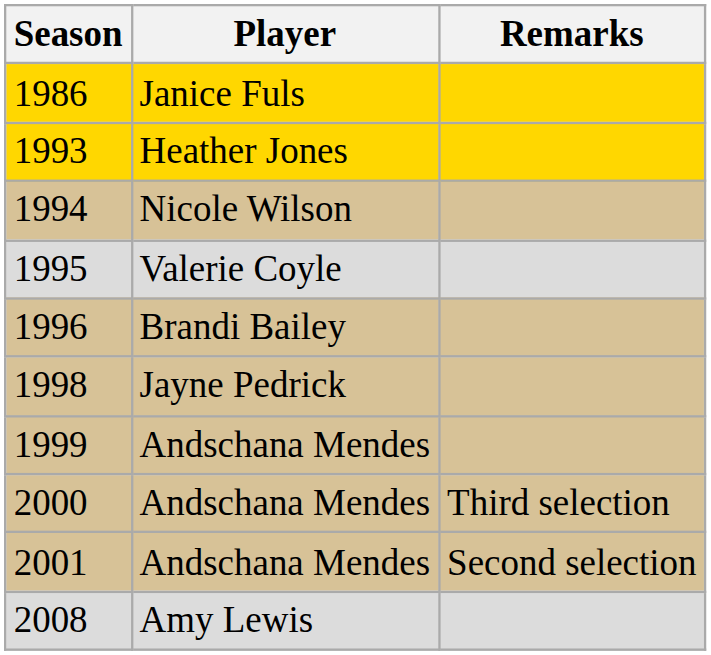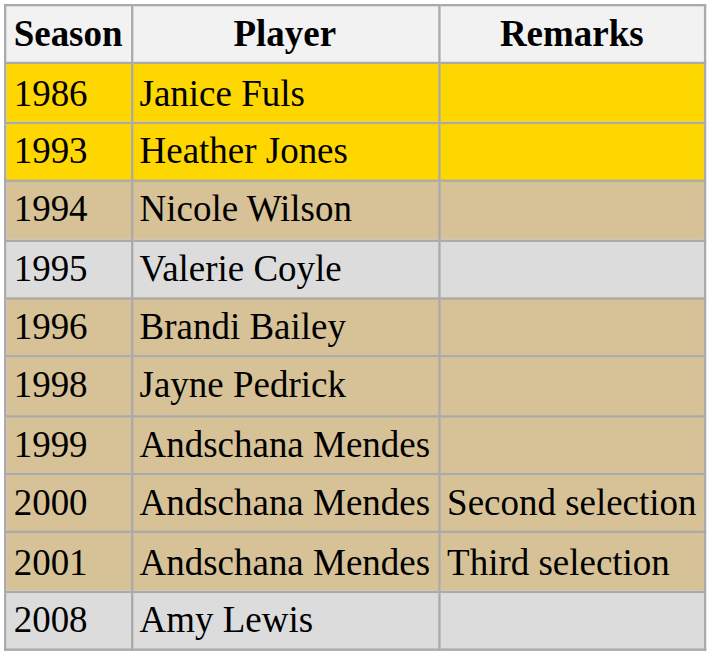 <table class="wikitable">
 <tr>
 <th width=>Season</th>
 <th width=>Player</th>
 <th width=>Remarks</th>
 </tr>
 <tr align="left"  style="background: #FFD700;">
 <td>1986</td>
 <td>Janice Fuls</td>
 <td></td>
 </tr>
 <tr align="left"  style="background: #FFD700;">
 <td>1993</td>
 <td>Heather Jones</td>
 <td></td>
 </tr>
 <tr align="left"  style="background: #d7c297;">
 <td>1994</td>
 <td>Nicole Wilson</td>
 <td></td>
 </tr>
 <tr align="left"  style="background: #dcdcdc;">
 <td>1995</td>
 <td>Valerie Coyle</td>
 <td></td>
 </tr>
 <tr align="left"  style="background: #d7c297;">
 <td>1996</td>
 <td>Brandi Bailey</td>
 <td></td>
 </tr>
 <tr align="left"  style="background: #d7c297;">
 <td>1998</td>
 <td>Jayne Pedrick</td>
 <td></td>
 </tr>
 <tr align="left"  style="background: #d7c297;">
 <td>1999</td>
 <td>Andschana Mendes</td>
 <td></td>
 </tr>
 <tr align="left"  style="background: #d7c297;">
 <td>2000</td>
 <td>Andschana Mendes</td>
-<td>Third selection</td>
+<td>Second selection</td>
 </tr>
 <tr align="left"  style="background: #d7c297;">
 <td>2001</td>
 <td>Andschana Mendes</td>
-<td>Second selection</td>
+<td>Third selection</td>
 </tr>
 <tr align="left"  style="background: #dcdcdc;">
 <td>2008</td>
 <td>Amy Lewis</td>
 <td></td>
 </tr>
 </table>
